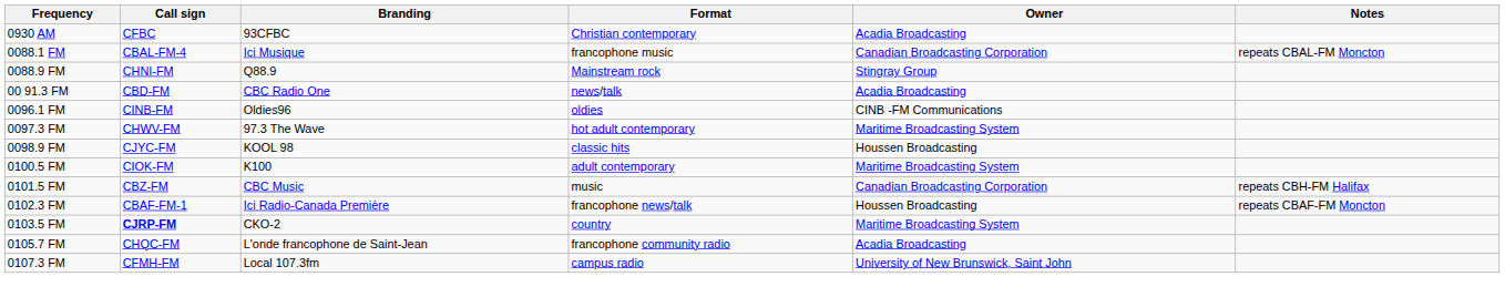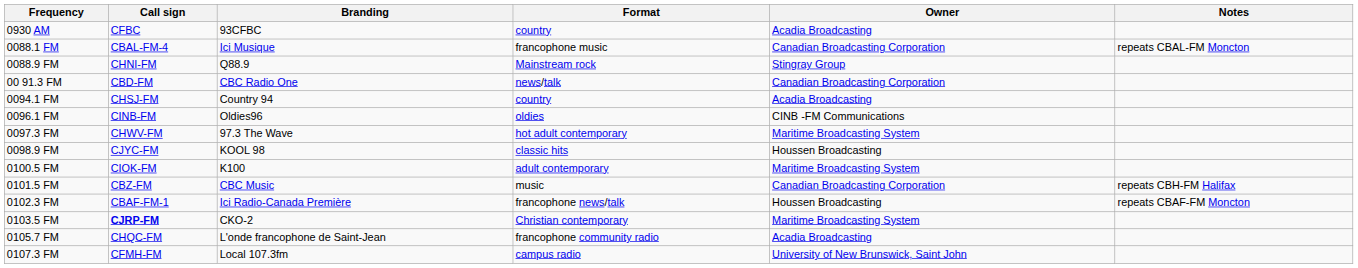 <table class="wikitable sortable"  width="100%">
 <tr>
 <th>Frequency</th>
 <th>Call sign</th>
 <th>Branding</th>
 <th>Format</th>
 <th>Owner</th>
 <th>Notes</th>
 </tr>
 <tr>
 <td><span>0</span>930 <a href='#'>AM</a></td>
 <td><a href='#'>CFBC</a></td>
 <td>93CFBC</td>
-<td><a href='#'>Christian contemporary</a></td>
+<td><a href='#'>country</a></td>
 <td><a href='#'>Acadia Broadcasting</a></td>
 <td></td>
 </tr>
 <tr>
 <td><span>00</span>88.1 <a href='#'>FM</a></td>
 <td><a href='#'>CBAL-FM-4</a></td>
 <td><a href='#'>Ici Musique</a></td>
 <td>francophone music</td>
 <td><a href='#'>Canadian Broadcasting Corporation</a></td>
 <td>repeats CBAL-FM <a href='#'>Moncton</a></td>
 </tr>
 <tr>
 <td><span>00</span>88.9 FM</td>
 <td><a href='#'>CHNI-FM</a></td>
 <td>Q88.9</td>
 <td><a href='#'>Mainstream rock</a></td>
 <td><a href='#'>Stingray Group</a></td>
 <td></td>
 </tr>
 <tr>
 <td><span>00</span> 91.3 FM</td>
 <td><a href='#'>CBD-FM</a></td>
 <td><a href='#'>CBC Radio One</a></td>
 <td><a href='#'>news</a>/<a href='#'>talk</a></td>
+<td><a href='#'>Canadian Broadcasting Corporation</a></td>
+<td></td>
+</tr>
+<tr>
+<td><span>00</span>94.1 FM</td>
+<td><a href='#'>CHSJ-FM</a></td>
+<td>Country 94</td>
+<td><a href='#'>country</a></td>
 <td><a href='#'>Acadia Broadcasting</a></td>
 <td></td>
 </tr>
 <tr>
 <td><span>00</span>96.1 FM</td>
 <td><a href='#'>CINB-FM</a></td>
 <td>Oldies96</td>
 <td><a href='#'>oldies</a></td>
 <td>CINB -FM Communications</td>
 <td></td>
 </tr>
 <tr>
 <td><span>00</span>97.3 FM</td>
 <td><a href='#'>CHWV-FM</a></td>
 <td>97.3 The Wave</td>
 <td><a href='#'>hot adult contemporary</a></td>
 <td><a href='#'>Maritime Broadcasting System</a></td>
 <td></td>
 </tr>
 <tr>
 <td><span>00</span>98.9 FM</td>
 <td><a href='#'>CJYC-FM</a></td>
 <td>KOOL 98</td>
 <td><a href='#'>classic hits</a></td>
 <td>Houssen Broadcasting</td>
 <td></td>
 </tr>
 <tr>
 <td><span>0</span>100.5 FM</td>
 <td><a href='#'>CIOK-FM</a></td>
 <td>K100</td>
 <td><a href='#'>adult contemporary</a></td>
 <td><a href='#'>Maritime Broadcasting System</a></td>
 <td></td>
 </tr>
 <tr>
 <td><span>0</span>101.5 FM</td>
 <td><a href='#'>CBZ-FM</a></td>
 <td><a href='#'>CBC Music</a></td>
 <td>music</td>
 <td><a href='#'>Canadian Broadcasting Corporation</a></td>
 <td>repeats CBH-FM <a href='#'>Halifax</a></td>
 </tr>
 <tr>
 <td><span>0</span>102.3 FM</td>
 <td><a href='#'>CBAF-FM-1</a></td>
 <td><a href='#'>Ici Radio-Canada Première</a></td>
 <td>francophone <a href='#'>news</a>/<a href='#'>talk</a></td>
 <td>Houssen Broadcasting</td>
 <td>repeats CBAF-FM <a href='#'>Moncton</a></td>
 </tr>
 <tr>
 <td><span>0</span>103.5 FM</td>
 <td><strong><a href='#'>CJRP-FM</a></strong></td>
 <td>CKO-2</td>
-<td><a href='#'>country</a></td>
+<td><a href='#'>Christian contemporary</a></td>
 <td><a href='#'>Maritime Broadcasting System</a></td>
 <td></td>
 </tr>
 <tr>
 <td><span>0</span>105.7 FM</td>
 <td><a href='#'>CHQC-FM</a></td>
 <td>L'onde francophone de Saint-Jean</td>
 <td>francophone <a href='#'>community radio</a></td>
 <td><a href='#'>Acadia Broadcasting</a></td>
 <td></td>
 </tr>
 <tr>
 <td><span>0</span>107.3 FM</td>
 <td><a href='#'>CFMH-FM</a></td>
 <td>Local 107.3fm</td>
 <td><a href='#'>campus radio</a></td>
 <td><a href='#'>University of New Brunswick, Saint John</a></td>
 <td></td>
 </tr>
 </table>
